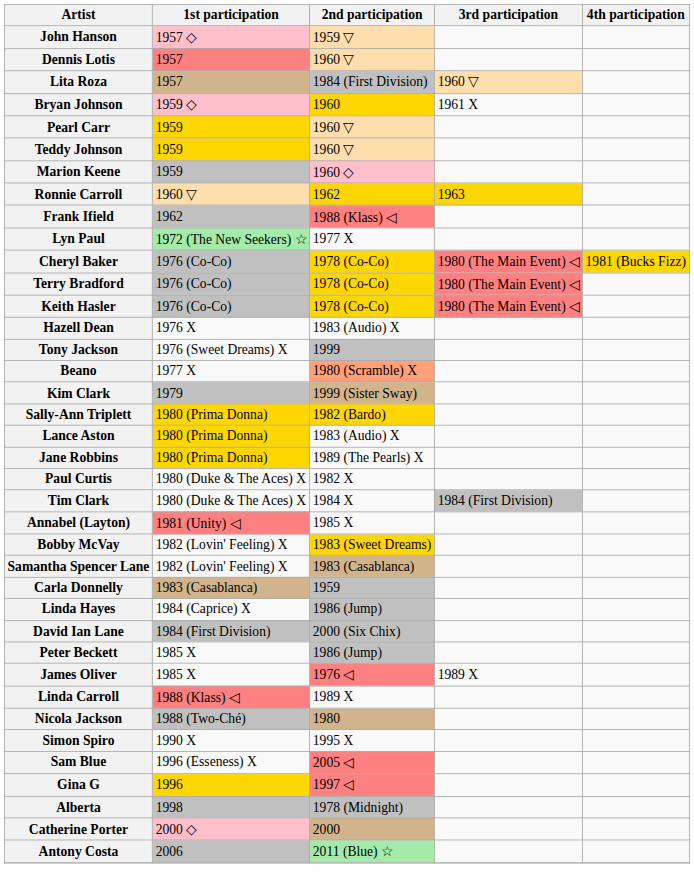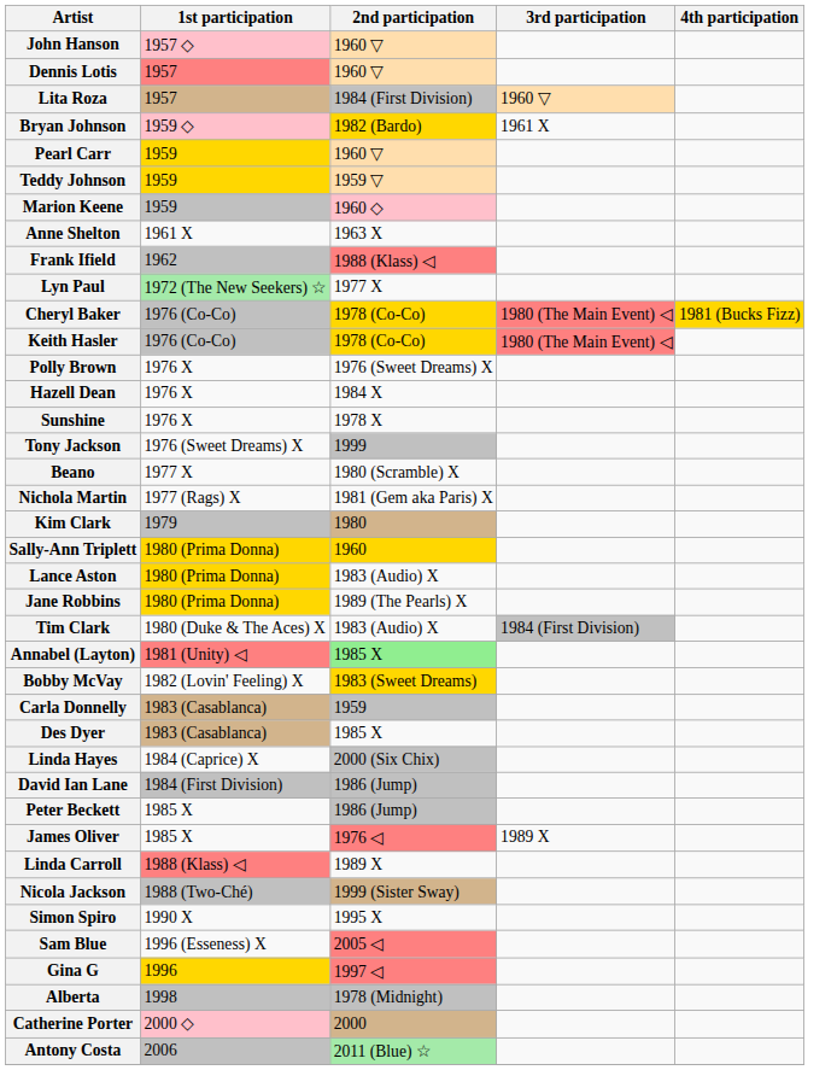 <table class=" wikitable plainrowheaders">
 <tr>
 <th>Artist</th>
 <th>1st participation</th>
 <th>2nd participation</th>
 <th>3rd participation</th>
 <th>4th participation</th>
 </tr>
 <tr>
 <th scope="row">John Hanson</th>
 <td style="background:pink;">1957 ◇</td>
-<td style="background:navajowhite;">1959 ▽</td>
+<td style="background:navajowhite;">1960 ▽</td>
 <td></td>
 <td></td>
 </tr>
 <tr>
 <th scope="row">Dennis Lotis</th>
 <td style="background:#fe8080;">1957</td>
 <td style="background:navajowhite;">1960 ▽</td>
 <td></td>
 <td></td>
 </tr>
 <tr>
 <th scope="row">Lita Roza</th>
 <td style="background:tan;">1957</td>
 <td style="background:silver;">1984 (First Division)</td>
 <td style="background:navajowhite;">1960 ▽</td>
 <td></td>
 </tr>
 <tr>
 <th scope="row">Bryan Johnson</th>
 <td style="background:pink;">1959 ◇</td>
-<td style="background:gold;">1960</td>
+<td style="background:gold;">1982 (Bardo)</td>
 <td>1961 X</td>
 <td></td>
 </tr>
 <tr>
 <th scope="row">Pearl Carr</th>
 <td style="background:gold;">1959</td>
 <td style="background:navajowhite;">1960 ▽</td>
 <td></td>
 <td></td>
 </tr>
 <tr>
 <th scope="row">Teddy Johnson</th>
 <td style="background:gold;">1959</td>
-<td style="background:navajowhite;">1960 ▽</td>
+<td style="background:navajowhite;">1959 ▽</td>
 <td></td>
 <td></td>
 </tr>
 <tr>
 <th scope="row">Marion Keene</th>
 <td style="background:silver;">1959</td>
 <td style="background:pink;">1960 ◇</td>
 <td></td>
 <td></td>
 </tr>
 <tr>
-<th scope="row">Ronnie Carroll</th>
-<td style="background:navajowhite;">1960 ▽</td>
-<td style="background:gold;">1962</td>
-<td style="background:gold;">1963</td>
+<th scope="row">Anne Shelton</th>
+<td>1961 X</td>
+<td>1963 X</td>
+<td></td>
 <td></td>
 </tr>
 <tr>
 <th scope="row">Frank Ifield</th>
 <td style="background:silver;">1962</td>
 <td style="background:#fe8080;">1988 (Klass) ◁</td>
 <td></td>
 <td></td>
 </tr>
 <tr>
 <th scope="row">Lyn Paul</th>
 <td style="background:#A4EAA9;">1972 (The New Seekers) ☆</td>
 <td>1977 X</td>
 <td></td>
 <td></td>
 </tr>
 <tr>
 <th scope="row">Cheryl Baker</th>
 <td style="background:silver;">1976 (Co-Co)</td>
 <td style="background:gold;">1978 (Co-Co)</td>
 <td style="background:#fe8080;">1980 (The Main Event) ◁</td>
 <td style="background:gold;">1981 (Bucks Fizz)</td>
 </tr>
 <tr>
-<th scope="row">Terry Bradford</th>
-<td style="background:silver;">1976 (Co-Co)</td>
-<td style="background:gold;">1978 (Co-Co)</td>
-<td style="background:#fe8080;">1980 (The Main Event) ◁</td>
-<td></td>
-</tr>
-<tr>
 <th scope="row">Keith Hasler</th>
 <td style="background:silver;">1976 (Co-Co)</td>
 <td style="background:gold;">1978 (Co-Co)</td>
 <td style="background:#fe8080;">1980 (The Main Event) ◁</td>
 <td></td>
 </tr>
 <tr>
+<th scope="row">Polly Brown</th>
+<td>1976 X</td>
+<td>1976 (Sweet Dreams) X</td>
+<td></td>
+<td></td>
+</tr>
+<tr>
 <th scope="row">Hazell Dean</th>
 <td>1976 X</td>
-<td>1983 (Audio) X</td>
+<td>1984 X</td>
+<td></td>
+<td></td>
+</tr>
+<tr>
+<th scope="row">Sunshine</th>
+<td>1976 X</td>
+<td>1978 X</td>
 <td></td>
 <td></td>
 </tr>
 <tr>
 <th scope="row">Tony Jackson</th>
 <td>1976 (Sweet Dreams) X</td>
 <td style="background:silver;">1999</td>
 <td></td>
 <td></td>
 </tr>
 <tr>
 <th scope="row">Beano</th>
 <td>1977 X</td>
-<td style="background: lightsalmon;">1980 (Scramble) X</td>
+<td>1980 (Scramble) X</td>
+<td></td>
+<td></td>
+</tr>
+<tr>
+<th scope="row">Nichola Martin</th>
+<td>1977 (Rags) X</td>
+<td>1981 (Gem aka Paris) X</td>
 <td></td>
 <td></td>
 </tr>
 <tr>
 <th scope="row">Kim Clark</th>
 <td style="background:silver;">1979</td>
-<td style="background:tan;">1999 (Sister Sway)</td>
+<td style="background:tan;">1980</td>
 <td></td>
 <td></td>
 </tr>
 <tr>
 <th scope="row">Sally-Ann Triplett</th>
 <td style="background:gold;">1980 (Prima Donna)</td>
-<td style="background:gold;">1982 (Bardo)</td>
+<td style="background:gold;">1960</td>
 <td></td>
 <td></td>
 </tr>
 <tr>
 <th scope="row">Lance Aston</th>
 <td style="background:gold;">1980 (Prima Donna)</td>
 <td>1983 (Audio) X</td>
 <td></td>
 <td></td>
 </tr>
 <tr>
 <th scope="row">Jane Robbins</th>
 <td style="background:gold;">1980 (Prima Donna)</td>
 <td>1989 (The Pearls) X</td>
 <td></td>
 <td></td>
 </tr>
 <tr>
-<th scope="row">Paul Curtis</th>
-<td>1980 (Duke & The Aces) X</td>
-<td>1982 X</td>
-<td></td>
-<td></td>
-</tr>
-<tr>
 <th scope="row">Tim Clark</th>
 <td>1980 (Duke & The Aces) X</td>
-<td>1984 X</td>
+<td>1983 (Audio) X</td>
 <td style="background:silver;">1984 (First Division)</td>
 <td></td>
 </tr>
 <tr>
 <th scope="row">Annabel (Layton)</th>
 <td style="background:#fe8080;">1981 (Unity) ◁</td>
-<td>1985 X</td>
+<td style="background: lightgreen;">1985 X</td>
 <td></td>
 <td></td>
 </tr>
 <tr>
 <th scope="row">Bobby McVay</th>
 <td>1982 (Lovin' Feeling) X</td>
 <td style="background:gold;">1983 (Sweet Dreams)</td>
 <td></td>
 <td></td>
 </tr>
 <tr>
-<th scope="row">Samantha Spencer Lane</th>
-<td>1982 (Lovin' Feeling) X</td>
-<td style="background:tan;">1983 (Casablanca)</td>
-<td></td>
-<td></td>
-</tr>
-<tr>
 <th scope="row">Carla Donnelly</th>
 <td style="background:tan;">1983 (Casablanca)</td>
 <td style="background:silver;">1959</td>
 <td></td>
 <td></td>
 </tr>
 <tr>
+<th scope="row">Des Dyer</th>
+<td style="background:tan;">1983 (Casablanca)</td>
+<td>1985 X</td>
+<td></td>
+<td></td>
+</tr>
+<tr>
 <th scope="row">Linda Hayes</th>
 <td>1984 (Caprice) X</td>
-<td style="background:silver;">1986 (Jump)</td>
+<td style="background:silver;">2000 (Six Chix)</td>
 <td></td>
 <td></td>
 </tr>
 <tr>
 <th scope="row">David Ian Lane</th>
 <td style="background:silver;">1984 (First Division)</td>
-<td style="background:silver;">2000 (Six Chix)</td>
+<td style="background:silver;">1986 (Jump)</td>
 <td></td>
 <td></td>
 </tr>
 <tr>
 <th scope="row">Peter Beckett</th>
 <td>1985 X</td>
 <td style="background:silver;">1986 (Jump)</td>
 <td></td>
 <td></td>
 </tr>
 <tr>
 <th scope="row">James Oliver</th>
 <td>1985 X</td>
 <td style="background:#fe8080;">1976 ◁</td>
 <td>1989 X</td>
 <td></td>
 </tr>
 <tr>
 <th scope="row">Linda Carroll</th>
 <td style="background:#fe8080;">1988 (Klass) ◁</td>
 <td>1989 X</td>
 <td></td>
 <td></td>
 </tr>
 <tr>
 <th scope="row">Nicola Jackson</th>
 <td style="background:silver;">1988 (Two-Ché)</td>
-<td style="background:tan;">1980</td>
+<td style="background:tan;">1999 (Sister Sway)</td>
 <td></td>
 <td></td>
 </tr>
 <tr>
 <th scope="row">Simon Spiro</th>
 <td>1990 X</td>
 <td>1995 X</td>
 <td></td>
 <td></td>
 </tr>
 <tr>
 <th scope="row">Sam Blue</th>
 <td>1996 (Esseness) X</td>
 <td style="background:#fe8080;">2005 ◁</td>
 <td></td>
 <td></td>
 </tr>
 <tr>
 <th scope="row">Gina G</th>
 <td style="background:gold;">1996</td>
 <td style="background:#fe8080;">1997 ◁</td>
 <td></td>
 <td></td>
 </tr>
 <tr>
 <th scope="row">Alberta</th>
 <td style="background:silver;">1998</td>
 <td style="background:silver;">1978 (Midnight)</td>
 <td></td>
 <td></td>
 </tr>
 <tr>
 <th scope="row">Catherine Porter</th>
 <td style="background:pink;">2000 ◇</td>
 <td style="background:tan;">2000</td>
 <td></td>
 <td></td>
 </tr>
 <tr>
 <th scope="row">Antony Costa</th>
 <td style="background:silver;">2006</td>
 <td style="background:#A4EAA9;">2011 (Blue) ☆</td>
 <td></td>
 <td></td>
 </tr>
 <tr>
 </tr>
 </table>
